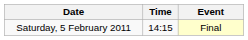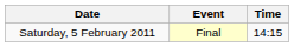 <table class = "wikitable" style="text-align:center;">
 <tr>
 <th width=220>Date</th>
+<th width=100>Event</th>
 <th width=50>Time</th>
-<th width=100>Event</th>
 </tr>
 <tr>
 <td>Saturday, 5 February 2011</td>
+<td bgcolor=ffffcc>Final</td>
 <td>14:15</td>
-<td bgcolor=ffffcc>Final</td>
 </tr>
 </table>
